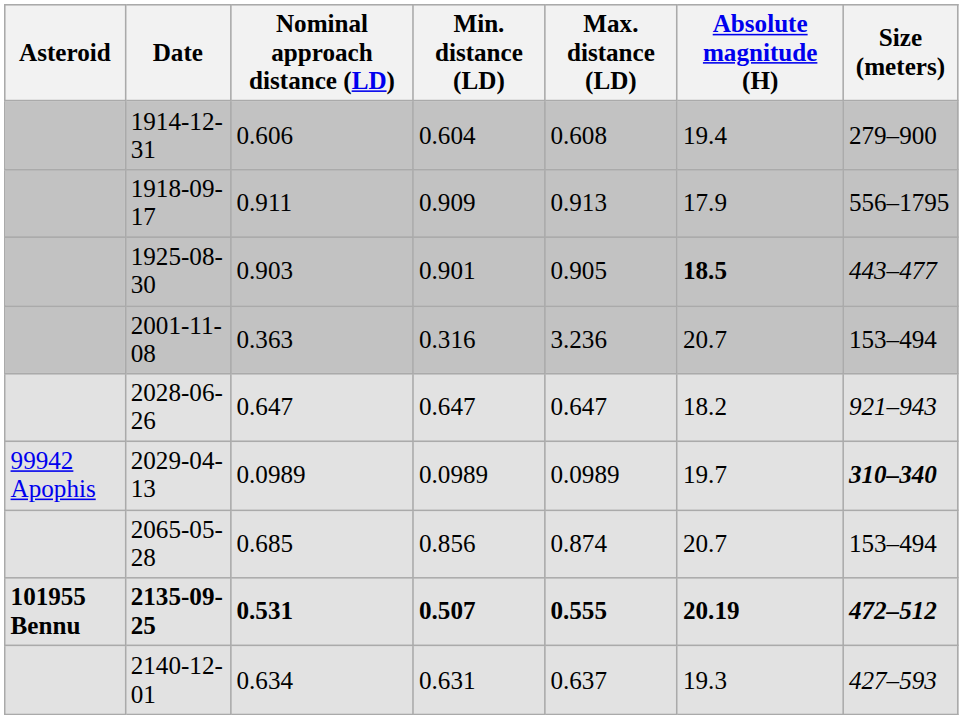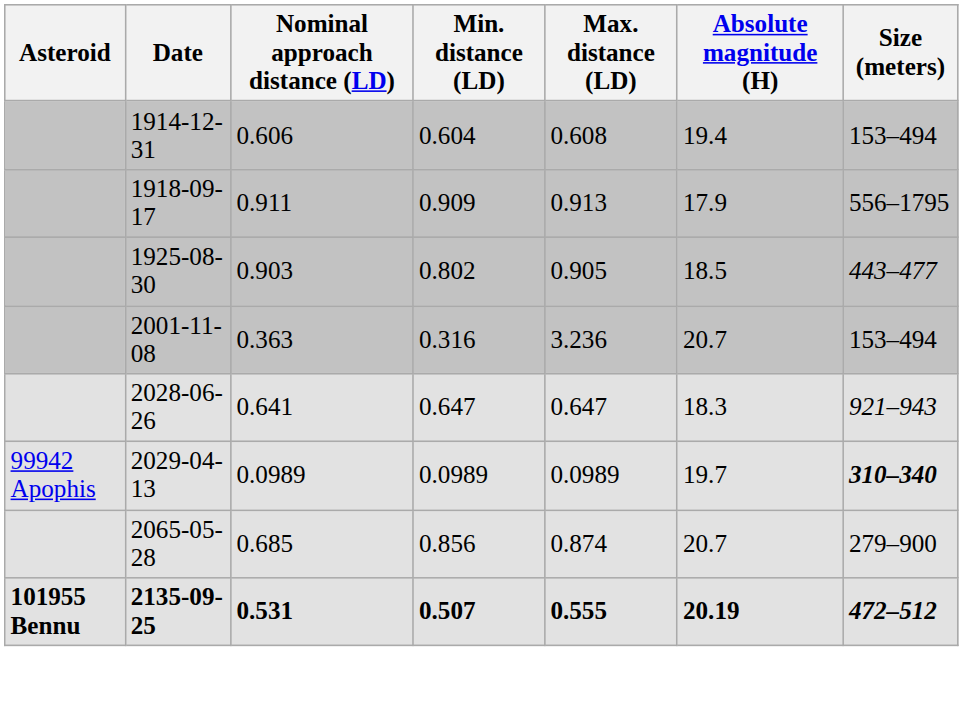 <table class="wikitable collapsible sortable">
 <tr>
 <th>Asteroid</th>
 <th style="width: 60px;">Date</th>
 <th>Nominal approach distance (<a href='#'>LD</a>)</th>
 <th>Min. distance (LD)</th>
 <th>Max. distance (LD)</th>
 <th><a href='#'>Absolute magnitude</a> (H)</th>
 <th>Size (meters)</th>
 </tr>
 <tr bgcolor=#c2c2c2>
 <td></td>
 <td>1914-12-31</td>
 <td>0.606</td>
 <td>0.604</td>
 <td>0.608</td>
 <td>19.4</td>
-<td>279–900</td>
+<td>153–494</td>
 </tr>
 <tr bgcolor=#c2c2c2>
 <td></td>
 <td>1918-09-17</td>
 <td>0.911</td>
 <td>0.909</td>
 <td>0.913</td>
 <td>17.9</td>
 <td>556–1795</td>
 </tr>
 <tr bgcolor=#c2c2c2>
 <td></td>
 <td>1925-08-30</td>
 <td>0.903</td>
-<td>0.901</td>
+<td>0.802</td>
 <td>0.905</td>
-<td><strong>18.5</strong></td>
+<td>18.5</td>
 <td><em>443–477</em></td>
 </tr>
 <tr bgcolor=#c2c2c2>
 <td></td>
 <td>2001-11-08</td>
 <td>0.363</td>
 <td>0.316</td>
 <td>3.236</td>
 <td>20.7</td>
 <td>153–494</td>
 </tr>
 <tr bgcolor=#e2e2e2>
 <td></td>
 <td>2028-06-26</td>
+<td>0.641</td>
 <td>0.647</td>
 <td>0.647</td>
-<td>0.647</td>
-<td>18.2</td>
+<td>18.3</td>
 <td><em>921–943</em></td>
 </tr>
 <tr bgcolor=#e2e2e2>
 <td><a href='#'>99942 Apophis</a></td>
 <td>2029-04-13</td>
 <td>0.0989</td>
 <td>0.0989</td>
 <td>0.0989</td>
 <td>19.7</td>
 <td><strong><em>310–340</em></strong></td>
 </tr>
 <tr bgcolor=#e2e2e2>
 <td></td>
 <td>2065-05-28</td>
 <td>0.685</td>
 <td>0.856</td>
 <td>0.874</td>
 <td>20.7</td>
-<td>153–494</td>
+<td>279–900</td>
 </tr>
 <tr bgcolor=#e2e2e2>
 <td><strong>101955 Bennu</strong></td>
 <td><strong>2135-09-25</strong></td>
 <td><strong>0.531</strong></td>
 <td><strong>0.507</strong></td>
 <td><strong>0.555</strong></td>
 <td><strong>20.19</strong></td>
 <td><strong><em>472–512</em></strong></td>
 </tr>
-<tr bgcolor=#e2e2e2>
-<td></td>
-<td>2140-12-01</td>
-<td>0.634</td>
-<td>0.631</td>
-<td>0.637</td>
-<td>19.3</td>
-<td><em>427–593</em></td>
-</tr>
 </table>
